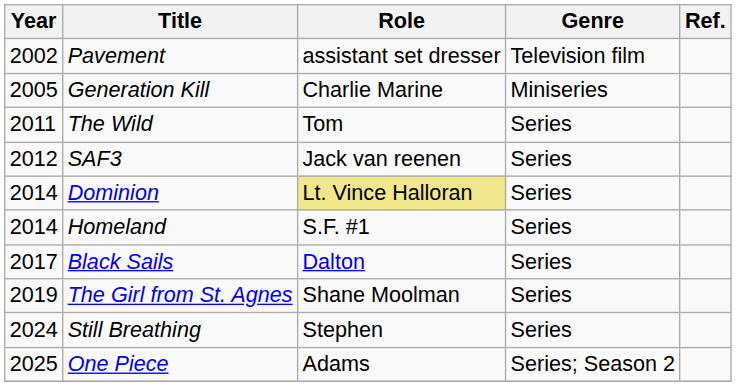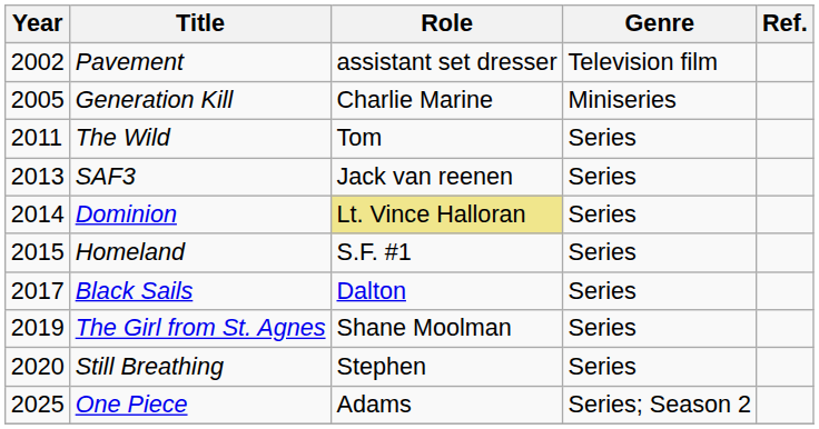 <table class="wikitable">
 <tr>
 <th>Year</th>
 <th>Title</th>
 <th>Role</th>
 <th>Genre</th>
 <th>Ref.</th>
 </tr>
 <tr>
 <td>2002</td>
 <td><em>Pavement</em></td>
 <td>assistant set dresser</td>
 <td>Television film</td>
 <td></td>
 </tr>
 <tr>
 <td>2005</td>
 <td><em>Generation Kill</em></td>
 <td>Charlie Marine</td>
 <td>Miniseries</td>
 <td></td>
 </tr>
 <tr>
 <td>2011</td>
 <td><em>The Wild</em></td>
 <td>Tom</td>
 <td>Series</td>
 <td></td>
 </tr>
 <tr>
-<td>2012</td>
+<td>2013</td>
 <td><em>SAF3</em></td>
 <td>Jack van reenen</td>
 <td>Series</td>
 <td></td>
 </tr>
 <tr>
 <td>2014</td>
 <td><em><a href='#'>Dominion</a></em></td>
 <td style="background: khaki;">Lt. Vince Halloran</td>
 <td>Series</td>
 <td></td>
 </tr>
 <tr>
-<td>2014</td>
+<td>2015</td>
 <td><em>Homeland</em></td>
 <td>S.F. #1</td>
 <td>Series</td>
 <td></td>
 </tr>
 <tr>
 <td>2017</td>
 <td><em><a href='#'>Black Sails</a></em></td>
 <td><a href='#'>Dalton</a></td>
 <td>Series</td>
 <td></td>
 </tr>
 <tr>
 <td>2019</td>
 <td><em><a href='#'>The Girl from St. Agnes</a></em></td>
 <td>Shane Moolman</td>
 <td>Series</td>
 <td></td>
 </tr>
 <tr>
-<td>2024</td>
+<td>2020</td>
 <td><em>Still Breathing</em></td>
 <td>Stephen</td>
 <td>Series</td>
 <td></td>
 </tr>
 <tr>
 <td>2025</td>
 <td><em><a href='#'>One Piece</a></em></td>
 <td>Adams</td>
 <td>Series; Season 2</td>
 <td></td>
 </tr>
 <tr>
 </tr>
 </table>
